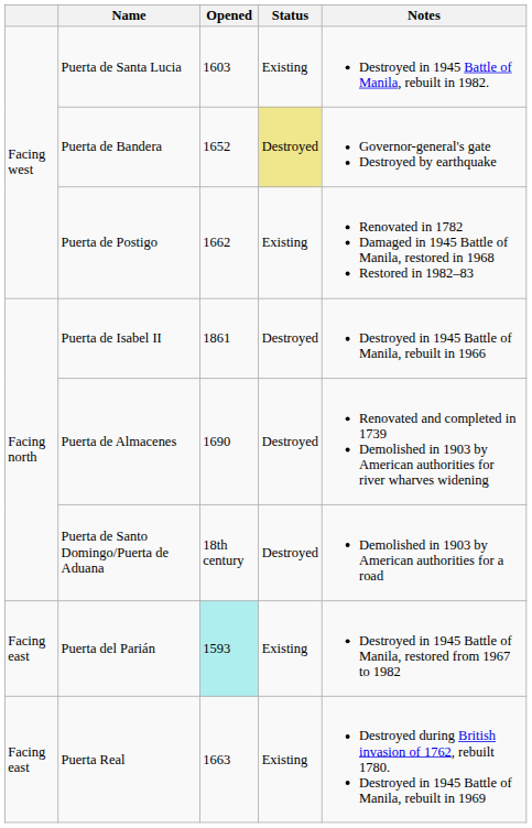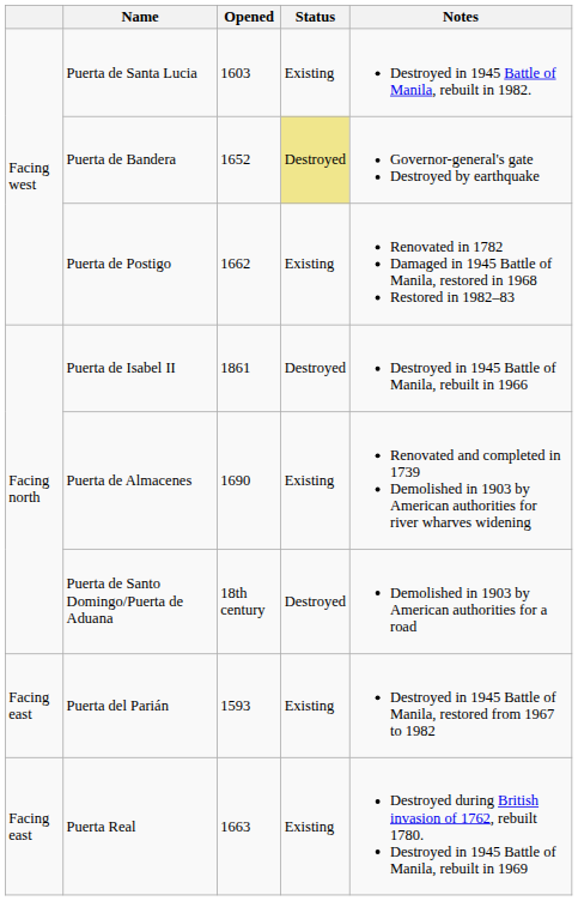 <table class="wikitable sortable">
 <tr>
 <th></th>
 <th>Name</th>
 <th>Opened</th>
 <th>Status</th>
 <th>Notes</th>
 </tr>
 <tr>
 <td rowspan="3">Facing west</td>
 <td>Puerta de Santa Lucia</td>
 <td>1603</td>
 <td>Existing</td>
 <td><br><ul><li>Destroyed in 1945 <a href='#'>Battle of Manila</a>, rebuilt in 1982.</li></ul></td>
 </tr>
 <tr>
 <td>Puerta de Bandera</td>
 <td>1652</td>
 <td style="background: khaki;">Destroyed</td>
 <td><br><ul><li>Governor-general's gate</li><li>Destroyed by earthquake</li></ul></td>
 </tr>
 <tr>
 <td>Puerta de Postigo</td>
 <td>1662</td>
 <td>Existing</td>
 <td><br><ul><li>Renovated in 1782</li><li>Damaged in 1945 Battle of Manila, restored in 1968</li><li>Restored in 1982–83</li></ul></td>
 </tr>
 <tr>
 <td rowspan="3">Facing north</td>
 <td>Puerta de Isabel II</td>
 <td>1861</td>
 <td>Destroyed</td>
 <td><br><ul><li>Destroyed in 1945 Battle of Manila, rebuilt in 1966</li></ul></td>
 </tr>
 <tr>
 <td>Puerta de Almacenes</td>
 <td>1690</td>
-<td>Destroyed</td>
+<td>Existing</td>
 <td><br><ul><li>Renovated and completed in 1739</li><li>Demolished in 1903 by American authorities for river wharves widening</li></ul></td>
 </tr>
 <tr>
 <td>Puerta de Santo Domingo/Puerta de Aduana</td>
 <td>18th century</td>
 <td>Destroyed</td>
 <td><br><ul><li>Demolished in 1903 by American authorities for a road</li></ul></td>
 </tr>
 <tr>
 <td>Facing east</td>
 <td>Puerta del Parián</td>
-<td style="background: paleturquoise;">1593</td>
+<td>1593</td>
 <td>Existing</td>
 <td><br><ul><li>Destroyed in 1945 Battle of Manila, restored from 1967 to 1982</li></ul></td>
 </tr>
 <tr>
 <td>Facing east</td>
 <td>Puerta Real</td>
 <td>1663</td>
 <td>Existing</td>
 <td><br><ul><li>Destroyed during <a href='#'>British invasion of 1762</a>, rebuilt 1780.</li><li>Destroyed in 1945 Battle of Manila, rebuilt in 1969</li></ul></td>
 </tr>
 </table>
